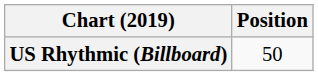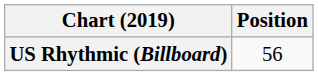 <table class="wikitable plainrowheaders" style="text-align:center">
 <tr>
 <th scope="col">Chart (2019)</th>
 <th scope="col">Position</th>
 </tr>
 <tr>
 <th scope="row">US Rhythmic (<em>Billboard</em>)</th>
-<td>50</td>
+<td>56</td>
 </tr>
 </table>
